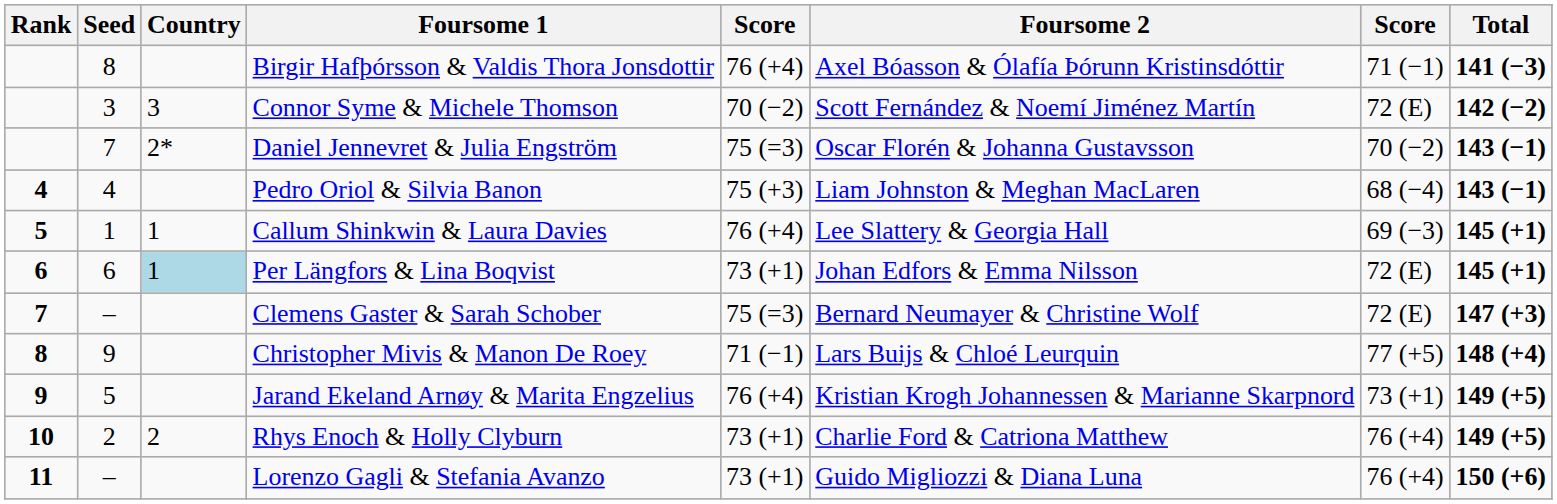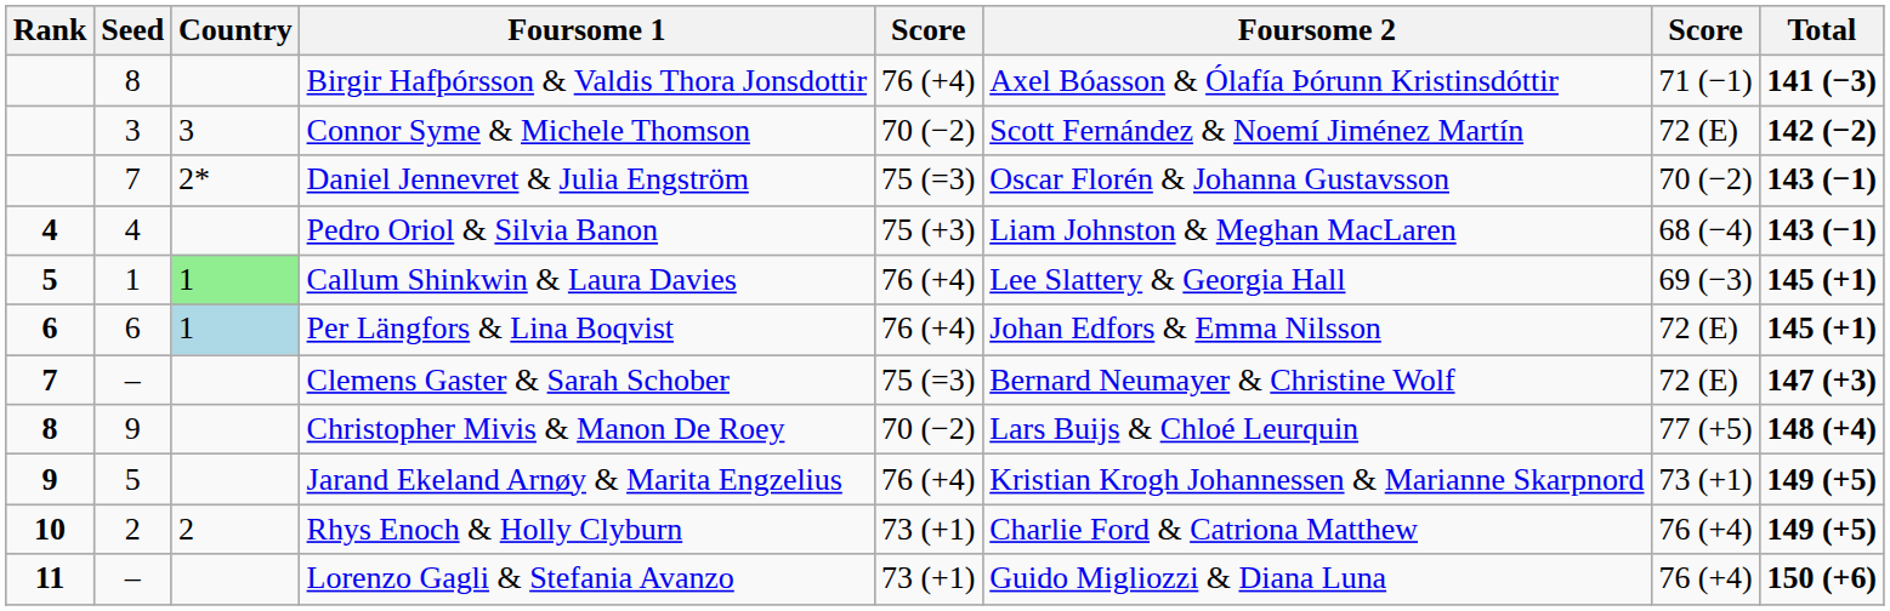 <table class="wikitable sortable">
 <tr>
 <th>Rank</th>
 <th>Seed</th>
 <th>Country</th>
 <th>Foursome 1</th>
 <th>Score</th>
 <th>Foursome 2</th>
 <th>Score</th>
 <th>Total</th>
 </tr>
 <tr>
 <td align=center></td>
 <td align=center>8</td>
 <td></td>
 <td><a href='#'>Birgir Hafþórsson</a> & <a href='#'>Valdis Thora Jonsdottir</a></td>
 <td>76 (+4)</td>
 <td><a href='#'>Axel Bóasson</a> & <a href='#'>Ólafía Þórunn Kristinsdóttir</a></td>
 <td>71 (−1)</td>
 <td><strong>141 (−3)</strong></td>
 </tr>
 <tr>
 <td align=center></td>
 <td align=center>3</td>
 <td> 3</td>
 <td><a href='#'>Connor Syme</a> & <a href='#'>Michele Thomson</a></td>
 <td>70 (−2)</td>
 <td><a href='#'>Scott Fernández</a> & <a href='#'>Noemí Jiménez Martín</a></td>
 <td>72 (E)</td>
 <td><strong>142 (−2)</strong></td>
 </tr>
 <tr>
 <td align=center></td>
 <td align=center>7</td>
 <td> 2*</td>
 <td><a href='#'>Daniel Jennevret</a> & <a href='#'>Julia Engström</a></td>
 <td>75 (=3)</td>
 <td><a href='#'>Oscar Florén</a> & <a href='#'>Johanna Gustavsson</a></td>
 <td>70 (−2)</td>
 <td><strong>143 (−1)</strong></td>
 </tr>
 <tr>
 <td align=center><strong>4 </strong></td>
 <td align=center>4</td>
 <td></td>
 <td><a href='#'>Pedro Oriol</a> & <a href='#'>Silvia Banon</a></td>
 <td>75 (+3)</td>
 <td><a href='#'>Liam Johnston</a> & <a href='#'>Meghan MacLaren</a></td>
 <td>68 (−4)</td>
 <td><strong>143 (−1)</strong></td>
 </tr>
 <tr>
 <td align=center><strong>5</strong></td>
 <td align=center>1</td>
-<td> 1</td>
+<td style="background: lightgreen;"> 1</td>
 <td><a href='#'>Callum Shinkwin</a> & <a href='#'>Laura Davies</a></td>
 <td>76 (+4)</td>
 <td><a href='#'>Lee Slattery</a> & <a href='#'>Georgia Hall</a></td>
 <td>69 (−3)</td>
 <td><strong>145 (+1)</strong></td>
 </tr>
 <tr>
 <td align=center><strong>6</strong></td>
 <td align=center>6</td>
 <td style="background: lightblue;"> 1</td>
 <td><a href='#'>Per Längfors</a> & <a href='#'>Lina Boqvist</a></td>
-<td>73 (+1)</td>
+<td>76 (+4)</td>
 <td><a href='#'>Johan Edfors</a> & <a href='#'>Emma Nilsson</a></td>
 <td>72 (E)</td>
 <td><strong>145 (+1)</strong></td>
 </tr>
 <tr>
 <td align=center><strong>7</strong></td>
 <td align=center>–</td>
 <td></td>
 <td><a href='#'>Clemens Gaster</a> & <a href='#'>Sarah Schober</a></td>
 <td>75 (=3)</td>
 <td><a href='#'>Bernard Neumayer</a> & <a href='#'>Christine Wolf</a></td>
 <td>72 (E)</td>
 <td><strong>147 (+3)</strong></td>
 </tr>
 <tr>
 <td align=center><strong>8</strong></td>
 <td align=center>9</td>
 <td></td>
 <td><a href='#'>Christopher Mivis</a> & <a href='#'>Manon De Roey</a></td>
-<td>71 (−1)</td>
+<td>70 (−2)</td>
 <td><a href='#'>Lars Buijs</a> & <a href='#'>Chloé Leurquin</a></td>
 <td>77 (+5)</td>
 <td><strong>148 (+4)</strong></td>
 </tr>
 <tr>
 <td align=center><strong>9</strong></td>
 <td align=center>5</td>
 <td></td>
 <td><a href='#'>Jarand Ekeland Arnøy</a> & <a href='#'>Marita Engzelius</a></td>
 <td>76 (+4)</td>
 <td><a href='#'>Kristian Krogh Johannessen</a> & <a href='#'>Marianne Skarpnord</a></td>
 <td>73 (+1)</td>
 <td><strong>149 (+5)</strong></td>
 </tr>
 <tr>
 <td align=center><strong>10</strong></td>
 <td align=center>2</td>
 <td> 2</td>
 <td><a href='#'>Rhys Enoch</a> & <a href='#'>Holly Clyburn</a></td>
 <td>73 (+1)</td>
 <td><a href='#'>Charlie Ford</a> & <a href='#'>Catriona Matthew</a></td>
 <td>76 (+4)</td>
 <td><strong>149 (+5)</strong></td>
 </tr>
 <tr>
 <td align=center><strong>11</strong></td>
 <td align=center>–</td>
 <td></td>
 <td><a href='#'>Lorenzo Gagli</a> & <a href='#'>Stefania Avanzo</a></td>
 <td>73 (+1)</td>
 <td><a href='#'>Guido Migliozzi</a> & <a href='#'>Diana Luna</a></td>
 <td>76 (+4)</td>
 <td><strong> 150 (+6)</strong></td>
 </tr>
 </table>
